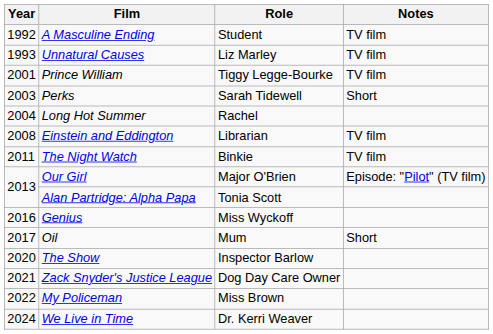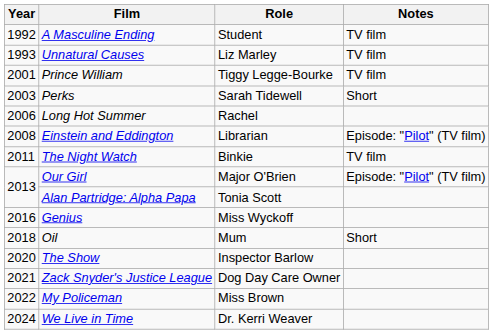 <table class="wikitable">
 <tr>
 <th>Year</th>
 <th>Film</th>
 <th>Role</th>
 <th>Notes</th>
 </tr>
 <tr>
 <td>1992</td>
 <td><em><a href='#'>A Masculine Ending</a></em></td>
 <td>Student</td>
 <td>TV film</td>
 </tr>
 <tr>
 <td>1993</td>
 <td><em><a href='#'>Unnatural Causes</a></em></td>
 <td>Liz Marley</td>
 <td>TV film</td>
 </tr>
 <tr>
 <td>2001</td>
 <td><em>Prince William</em></td>
 <td>Tiggy Legge-Bourke</td>
 <td>TV film</td>
 </tr>
 <tr>
 <td>2003</td>
 <td><em>Perks</em></td>
 <td>Sarah Tidewell</td>
 <td>Short</td>
 </tr>
 <tr>
-<td>2004</td>
+<td>2006</td>
 <td><em>Long Hot Summer</em></td>
 <td>Rachel</td>
 <td></td>
 </tr>
 <tr>
 <td>2008</td>
 <td><em><a href='#'>Einstein and Eddington</a></em></td>
 <td>Librarian</td>
-<td>TV film</td>
+<td>Episode: "<a href='#'>Pilot</a>" (TV film)</td>
 </tr>
 <tr>
 <td>2011</td>
 <td><em><a href='#'>The Night Watch</a></em></td>
 <td>Binkie</td>
 <td>TV film</td>
 </tr>
 <tr>
 <td rowspan="2">2013</td>
 <td><em><a href='#'>Our Girl</a></em></td>
 <td>Major O'Brien</td>
 <td>Episode: "<a href='#'>Pilot</a>" (TV film)</td>
 </tr>
 <tr>
 <td><em><a href='#'>Alan Partridge: Alpha Papa</a></em></td>
 <td>Tonia Scott</td>
 <td></td>
 </tr>
 <tr>
 <td>2016</td>
 <td><em><a href='#'>Genius</a></em></td>
 <td>Miss Wyckoff</td>
 <td></td>
 </tr>
 <tr>
-<td>2017</td>
+<td>2018</td>
 <td><em>Oil</em></td>
 <td>Mum</td>
 <td>Short</td>
 </tr>
 <tr>
 <td>2020</td>
 <td><em><a href='#'>The Show</a></em></td>
 <td>Inspector Barlow</td>
 <td></td>
 </tr>
 <tr>
 <td>2021</td>
 <td><em><a href='#'>Zack Snyder's Justice League</a></em></td>
 <td>Dog Day Care Owner</td>
 <td></td>
 </tr>
 <tr>
 <td>2022</td>
 <td><em><a href='#'>My Policeman</a></em></td>
 <td>Miss Brown</td>
 <td></td>
 </tr>
 <tr>
 <td>2024</td>
 <td><em><a href='#'>We Live in Time</a></em></td>
 <td>Dr. Kerri Weaver</td>
 <td></td>
 </tr>
 </table>
